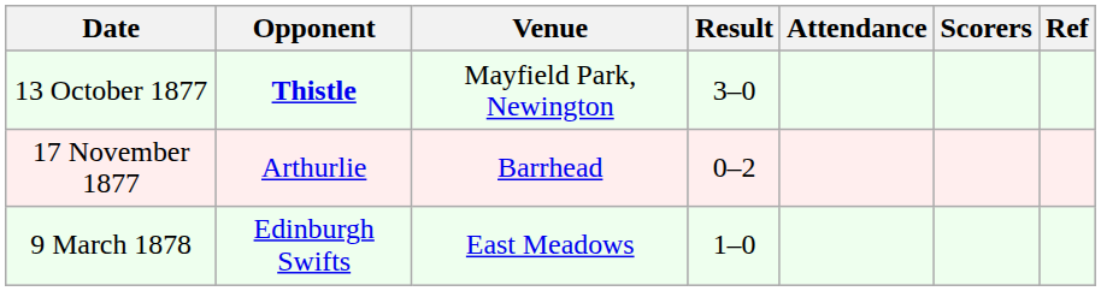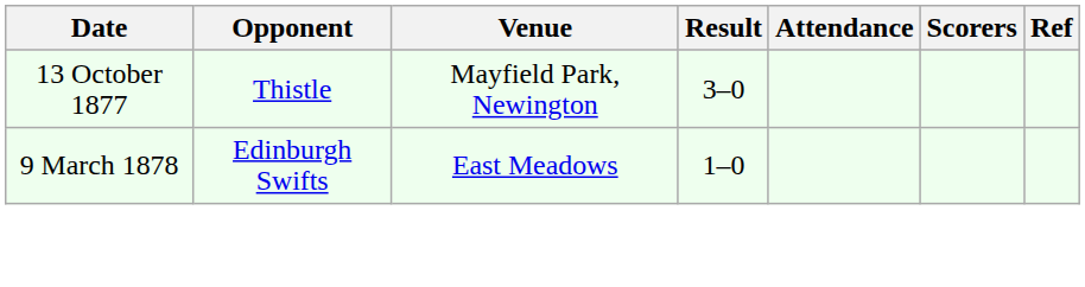 <table class="wikitable unsortable" style="font-size:100%; text-align:center">
 <tr>
 <th>Date</th>
 <th>Opponent</th>
 <th>Venue</th>
 <th>Result</th>
 <th>Attendance</th>
 <th>Scorers</th>
 <th>Ref</th>
 </tr>
 <tr bgcolor = "#EEFFEE">
 <td>13 October 1877</td>
-<td><strong><a href='#'>Thistle</a></strong></td>
+<td><a href='#'>Thistle</a></td>
 <td>Mayfield Park, <a href='#'>Newington</a></td>
 <td>3–0</td>
-<td></td>
-<td></td>
-<td></td>
-</tr>
-<tr bgcolor = "#FFEEEE">
-<td>17 November 1877</td>
-<td><a href='#'>Arthurlie</a></td>
-<td><a href='#'>Barrhead</a></td>
-<td>0–2</td>
 <td></td>
 <td></td>
 <td></td>
 </tr>
 <tr bgcolor = "#EEFFEE">
 <td>9 March 1878</td>
 <td><a href='#'>Edinburgh Swifts</a></td>
 <td><a href='#'>East Meadows</a></td>
 <td>1–0</td>
 <td></td>
 <td></td>
 <td></td>
 </tr>
 </table>
